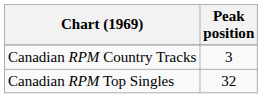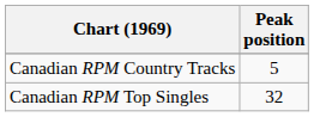 <table class="wikitable sortable">
 <tr>
 <th align="left">Chart (1969)</th>
 <th align="center">Peak<br>position</th>
 </tr>
 <tr>
 </tr>
 <tr>
 </tr>
 <tr>
 <td align="left">Canadian <em>RPM</em> Country Tracks</td>
-<td align="center">3</td>
+<td align="center">5</td>
 </tr>
 <tr>
 <td align="left">Canadian <em>RPM</em> Top Singles</td>
 <td align="center">32</td>
 </tr>
 </table>
